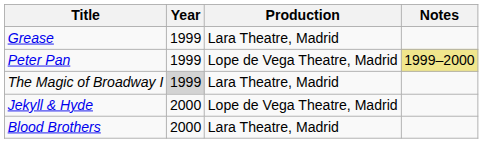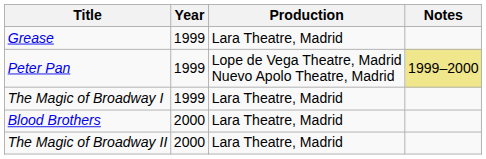 <table class="wikitable sortable">
 <tr>
 <th>Title</th>
 <th>Year</th>
 <th>Production</th>
 <th>Notes</th>
 </tr>
 <tr>
 <td><em><a href='#'>Grease</a></em></td>
 <td>1999</td>
 <td>Lara Theatre, Madrid</td>
 <td></td>
 </tr>
 <tr>
 <td><em><a href='#'>Peter Pan</a></em></td>
 <td>1999</td>
-<td>Lope de Vega Theatre, Madrid</td>
+<td>Lope de Vega Theatre, Madrid <br> Nuevo Apolo Theatre, Madrid</td>
 <td style="background: khaki;">1999–2000</td>
 </tr>
 <tr>
 <td><em>The Magic of Broadway I</em></td>
-<td style="background: lightgrey;">1999</td>
+<td>1999</td>
 <td>Lara Theatre, Madrid</td>
-<td></td>
-</tr>
-<tr>
-<td><em><a href='#'>Jekyll & Hyde</a></em></td>
-<td>2000</td>
-<td>Lope de Vega Theatre, Madrid</td>
 <td></td>
 </tr>
 <tr>
 <td><em><a href='#'>Blood Brothers</a></em></td>
 <td>2000</td>
 <td>Lara Theatre, Madrid</td>
 <td></td>
 </tr>
+<tr>
+<td><em>The Magic of Broadway II</em></td>
+<td>2000</td>
+<td>Lara Theatre, Madrid</td>
+<td></td>
+</tr>
 </table>
